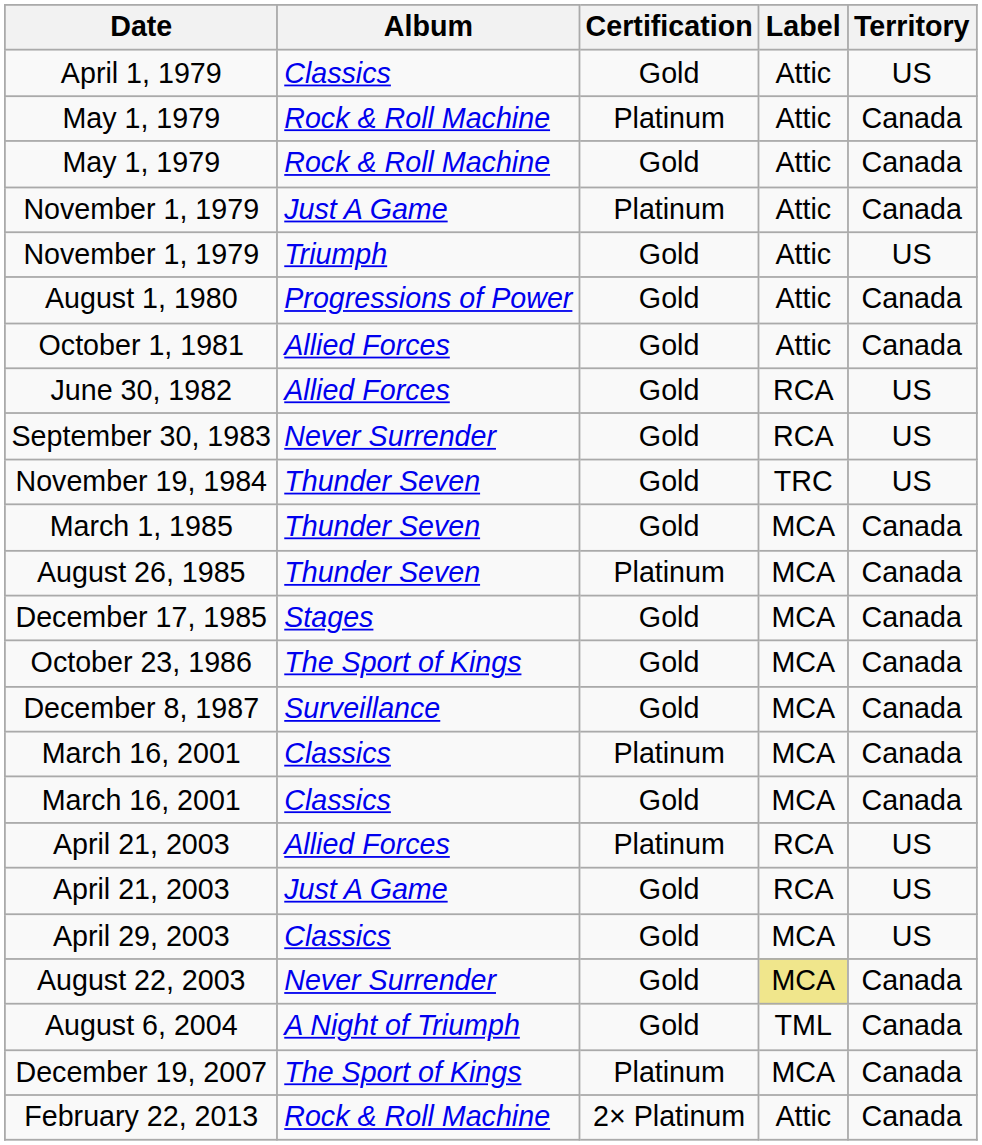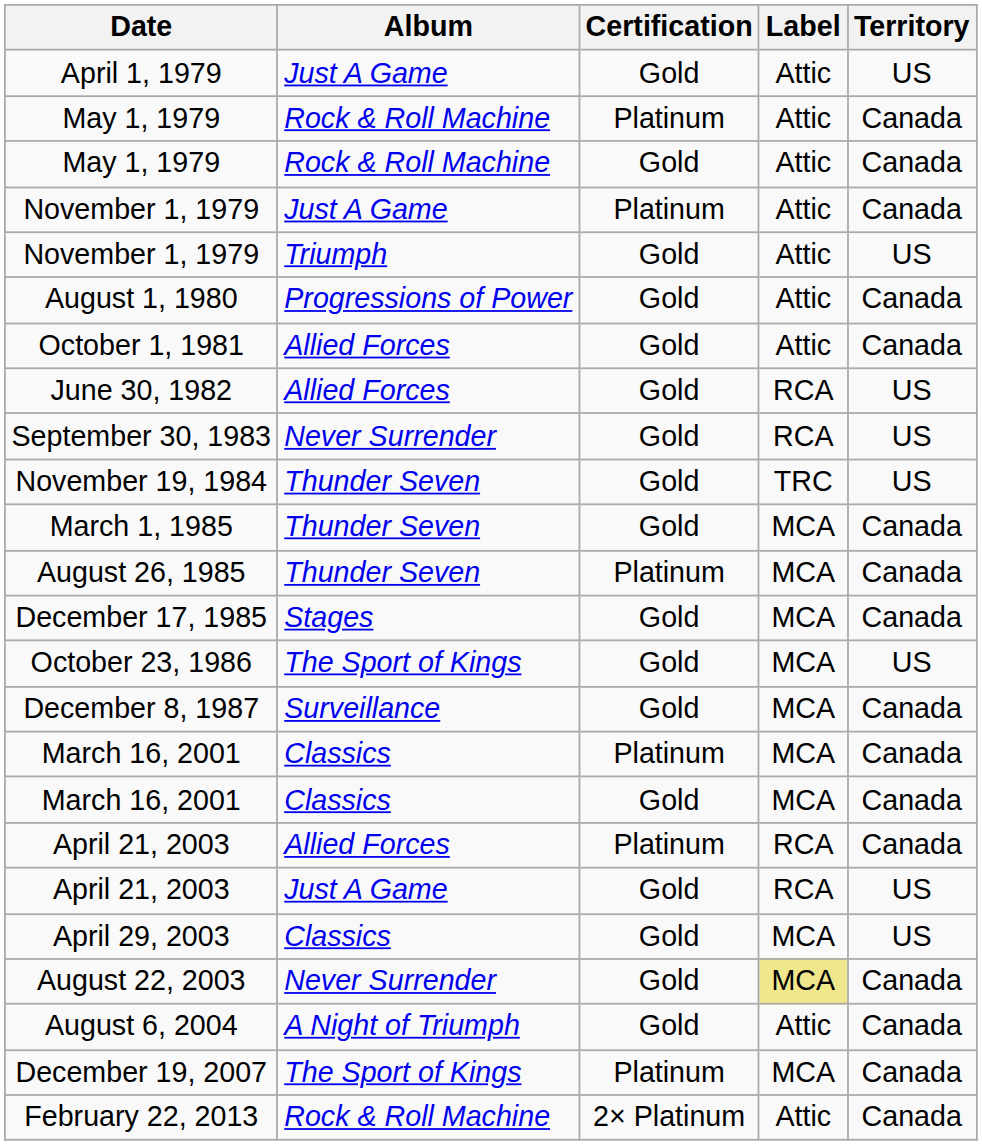 <table class="wikitable" style="text-align:center;">
 <tr>
 <th>Date</th>
 <th>Album</th>
 <th>Certification</th>
 <th>Label</th>
 <th>Territory</th>
 </tr>
 <tr>
 <td>April 1, 1979 </td>
-<td style="text-align:left;"><em><a href='#'>Classics</a></em></td>
+<td style="text-align:left;"><em><a href='#'>Just A Game</a></em></td>
 <td>Gold</td>
 <td>Attic</td>
 <td>US</td>
 </tr>
 <tr>
 <td>May 1, 1979 </td>
 <td style="text-align:left;"><em><a href='#'>Rock & Roll Machine</a></em></td>
 <td>Platinum</td>
 <td>Attic</td>
 <td>Canada</td>
 </tr>
 <tr>
 <td>May 1, 1979 </td>
 <td style="text-align:left;"><em><a href='#'>Rock & Roll Machine</a></em></td>
 <td>Gold</td>
 <td>Attic</td>
 <td>Canada</td>
 </tr>
 <tr>
 <td>November 1, 1979 </td>
 <td style="text-align:left;"><em><a href='#'>Just A Game</a></em></td>
 <td>Platinum</td>
 <td>Attic</td>
 <td>Canada</td>
 </tr>
 <tr>
 <td>November 1, 1979 </td>
 <td style="text-align:left;"><em><a href='#'>Triumph</a></em></td>
 <td>Gold</td>
 <td>Attic</td>
 <td>US</td>
 </tr>
 <tr>
 <td>August 1, 1980 </td>
 <td style="text-align:left;"><em><a href='#'>Progressions of Power</a></em></td>
 <td>Gold</td>
 <td>Attic</td>
 <td>Canada</td>
 </tr>
 <tr>
 <td>October 1, 1981 </td>
 <td style="text-align:left;"><em><a href='#'>Allied Forces</a></em></td>
 <td>Gold</td>
 <td>Attic</td>
 <td>Canada</td>
 </tr>
 <tr>
 <td>June 30, 1982</td>
 <td style="text-align:left;"><em><a href='#'>Allied Forces</a></em></td>
 <td>Gold</td>
 <td>RCA</td>
 <td>US</td>
 </tr>
 <tr>
 <td>September 30, 1983 </td>
 <td style="text-align:left;"><em><a href='#'>Never Surrender</a></em></td>
 <td>Gold</td>
 <td>RCA</td>
 <td>US</td>
 </tr>
 <tr>
 <td>November 19, 1984</td>
 <td style="text-align:left;"><em><a href='#'>Thunder Seven</a></em></td>
 <td>Gold</td>
 <td>TRC</td>
 <td>US</td>
 </tr>
 <tr>
 <td>March 1, 1985 </td>
 <td style="text-align:left;"><em><a href='#'>Thunder Seven</a></em></td>
 <td>Gold</td>
 <td>MCA</td>
 <td>Canada</td>
 </tr>
 <tr>
 <td>August 26, 1985 </td>
 <td style="text-align:left;"><em><a href='#'>Thunder Seven</a></em></td>
 <td>Platinum</td>
 <td>MCA</td>
 <td>Canada</td>
 </tr>
 <tr>
 <td>December 17, 1985 </td>
 <td style="text-align:left;"><em><a href='#'>Stages</a></em></td>
 <td>Gold</td>
 <td>MCA</td>
 <td>Canada</td>
 </tr>
 <tr>
 <td>October 23, 1986 </td>
 <td style="text-align:left;"><em><a href='#'>The Sport of Kings</a></em></td>
 <td>Gold</td>
 <td>MCA</td>
-<td>Canada</td>
+<td>US</td>
 </tr>
 <tr>
 <td>December 8, 1987 </td>
 <td style="text-align:left;"><em><a href='#'>Surveillance</a></em></td>
 <td>Gold</td>
 <td>MCA</td>
 <td>Canada</td>
 </tr>
 <tr>
 <td>March 16, 2001 </td>
 <td style="text-align:left;"><em><a href='#'>Classics</a></em></td>
 <td>Platinum</td>
 <td>MCA</td>
 <td>Canada</td>
 </tr>
 <tr>
 <td>March 16, 2001 </td>
 <td style="text-align:left;"><em><a href='#'>Classics</a></em></td>
 <td>Gold</td>
 <td>MCA</td>
 <td>Canada</td>
 </tr>
 <tr>
 <td>April 21, 2003 </td>
 <td style="text-align:left;"><em><a href='#'>Allied Forces</a></em></td>
 <td>Platinum</td>
 <td>RCA</td>
-<td>US</td>
+<td>Canada</td>
 </tr>
 <tr>
 <td>April 21, 2003 </td>
 <td style="text-align:left;"><em><a href='#'>Just A Game</a></em></td>
 <td>Gold</td>
 <td>RCA</td>
 <td>US</td>
 </tr>
 <tr>
 <td>April 29, 2003</td>
 <td style="text-align:left;"><em><a href='#'>Classics</a></em></td>
 <td>Gold</td>
 <td>MCA</td>
 <td>US</td>
 </tr>
 <tr>
 <td>August 22, 2003 </td>
 <td style="text-align:left;"><em><a href='#'>Never Surrender</a></em></td>
 <td>Gold</td>
 <td style="background: khaki;">MCA</td>
 <td>Canada</td>
 </tr>
 <tr>
 <td>August 6, 2004 </td>
 <td style="text-align:left;"><em><a href='#'>A Night of Triumph</a></em></td>
 <td>Gold</td>
-<td>TML</td>
+<td>Attic</td>
 <td>Canada</td>
 </tr>
 <tr>
 <td>December 19, 2007 </td>
 <td style="text-align:left;"><em><a href='#'>The Sport of Kings</a></em></td>
 <td>Platinum</td>
 <td>MCA</td>
 <td>Canada</td>
 </tr>
 <tr>
 <td>February 22, 2013 </td>
 <td style="text-align:left;"><em><a href='#'>Rock & Roll Machine</a></em></td>
 <td>2× Platinum</td>
 <td>Attic</td>
 <td>Canada</td>
 </tr>
 </table>
